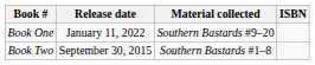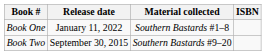 <table class="wikitable" style="text-align: center">
 <tr>
 <th>Book #</th>
 <th>Release date</th>
 <th>Material collected</th>
 <th>ISBN</th>
 </tr>
 <tr>
 <td><em>Book One</em></td>
 <td>January 11, 2022</td>
-<td><em>Southern Bastards</em> #9–20</td>
+<td><em>Southern Bastards</em> #1–8</td>
 <td></td>
 </tr>
 <tr>
 <td><em>Book Two</em></td>
 <td>September 30, 2015</td>
-<td><em>Southern Bastards</em> #1–8</td>
+<td><em>Southern Bastards</em> #9–20</td>
 <td></td>
 </tr>
 </table>
